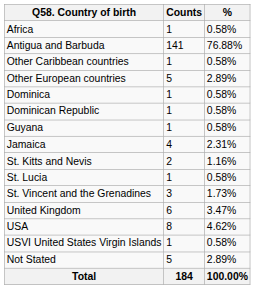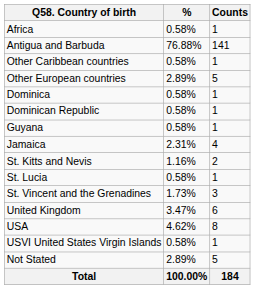 <table class="wikitable sortable">
 <tr>
 <th>Q58. Country of birth</th>
+<th>%</th>
 <th>Counts</th>
-<th>%</th>
 </tr>
 <tr>
 <td>Africa</td>
+<td>0.58%</td>
 <td>1</td>
-<td>0.58%</td>
 </tr>
 <tr>
 <td>Antigua and Barbuda</td>
+<td>76.88%</td>
 <td>141</td>
-<td>76.88%</td>
 </tr>
 <tr>
 <td>Other Caribbean countries</td>
+<td>0.58%</td>
 <td>1</td>
-<td>0.58%</td>
 </tr>
 <tr>
 <td>Other European countries</td>
+<td>2.89%</td>
 <td>5</td>
-<td>2.89%</td>
 </tr>
 <tr>
 <td>Dominica</td>
+<td>0.58%</td>
 <td>1</td>
-<td>0.58%</td>
 </tr>
 <tr>
 <td>Dominican Republic</td>
+<td>0.58%</td>
 <td>1</td>
-<td>0.58%</td>
 </tr>
 <tr>
 <td>Guyana</td>
+<td>0.58%</td>
 <td>1</td>
-<td>0.58%</td>
 </tr>
 <tr>
 <td>Jamaica</td>
+<td>2.31%</td>
 <td>4</td>
-<td>2.31%</td>
 </tr>
 <tr>
 <td>St. Kitts and Nevis</td>
+<td>1.16%</td>
 <td>2</td>
-<td>1.16%</td>
 </tr>
 <tr>
 <td>St. Lucia</td>
+<td>0.58%</td>
 <td>1</td>
-<td>0.58%</td>
 </tr>
 <tr>
 <td>St. Vincent and the Grenadines</td>
+<td>1.73%</td>
 <td>3</td>
-<td>1.73%</td>
 </tr>
 <tr>
 <td>United Kingdom</td>
+<td>3.47%</td>
 <td>6</td>
-<td>3.47%</td>
 </tr>
 <tr>
 <td>USA</td>
+<td>4.62%</td>
 <td>8</td>
-<td>4.62%</td>
 </tr>
 <tr>
 <td>USVI United States Virgin Islands</td>
+<td>0.58%</td>
 <td>1</td>
-<td>0.58%</td>
 </tr>
 <tr>
 <td>Not Stated</td>
+<td>2.89%</td>
 <td>5</td>
-<td>2.89%</td>
 </tr>
 <tr>
 <th>Total</th>
+<th>100.00%</th>
 <th>184</th>
-<th>100.00%</th>
 </tr>
 </table>
